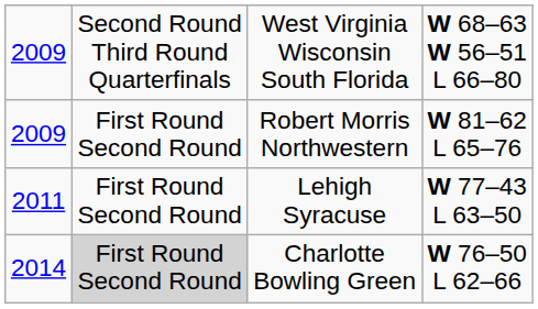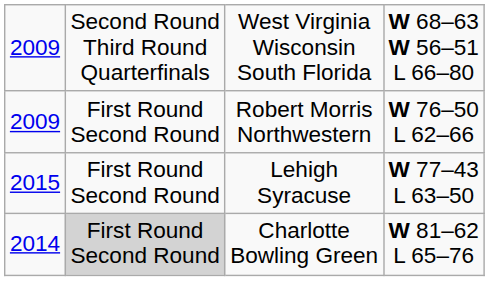 <table class="wikitable">
 <tr align="center">
 <td><a href='#'>2009</a></td>
 <td>Second Round<br>Third Round<br>Quarterfinals</td>
 <td>West Virginia<br>Wisconsin<br>South Florida</td>
 <td><strong>W</strong> 68–63<br><strong>W</strong> 56–51<br>L 66–80</td>
 </tr>
 <tr align="center">
 <td><a href='#'>2009</a></td>
 <td>First Round<br>Second Round</td>
 <td>Robert Morris<br>Northwestern</td>
-<td><strong>W</strong> 81–62<br>L 65–76</td>
+<td><strong>W</strong> 76–50<br>L 62–66</td>
 </tr>
 <tr align="center">
-<td><a href='#'>2011</a></td>
+<td><a href='#'>2015</a></td>
 <td>First Round<br>Second Round</td>
 <td>Lehigh<br>Syracuse</td>
 <td><strong>W</strong> 77–43<br>L 63–50</td>
 </tr>
 <tr align="center">
 <td><a href='#'>2014</a></td>
 <td style="background: lightgrey;">First Round<br>Second Round</td>
 <td>Charlotte<br>Bowling Green</td>
-<td><strong>W</strong> 76–50<br>L 62–66</td>
+<td><strong>W</strong> 81–62<br>L 65–76</td>
 </tr>
 </table>
